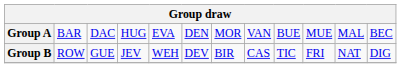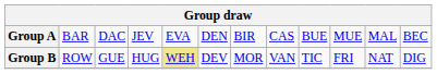 <table class="wikitable" style="text-align:center; font-size:85%">
 <tr>
 <th colspan="12">Group draw</th>
 </tr>
 <tr>
 <th>Group A</th>
 <td align="left"> <a href='#'>BAR</a></td>
 <td align="left"> <a href='#'>DAC</a></td>
-<td align="left"> <a href='#'>HUG</a></td>
+<td align="left"> <a href='#'>JEV</a></td>
 <td align="left"> <a href='#'>EVA</a></td>
 <td align="left"> <a href='#'>DEN</a></td>
-<td align="left"> <a href='#'>MOR</a></td>
-<td align="left"> <a href='#'>VAN</a></td>
+<td align="left"> <a href='#'>BIR</a></td>
+<td align="left"> <a href='#'>CAS</a></td>
 <td align="left"> <a href='#'>BUE</a></td>
 <td align="left"> <a href='#'>MUE</a></td>
 <td align="left"> <a href='#'>MAL</a></td>
 <td align="left"> <a href='#'>BEC</a></td>
 </tr>
 <tr>
 <th>Group B</th>
 <td align="left"> <a href='#'>ROW</a></td>
 <td align="left"> <a href='#'>GUE</a></td>
-<td align="left"> <a href='#'>JEV</a></td>
-<td align="left"> <a href='#'>WEH</a></td>
+<td align="left"> <a href='#'>HUG</a></td>
+<td align="left" style="background: khaki;"> <a href='#'>WEH</a></td>
 <td align="left"> <a href='#'>DEV</a></td>
-<td align="left"> <a href='#'>BIR</a></td>
-<td align="left"> <a href='#'>CAS</a></td>
+<td align="left"> <a href='#'>MOR</a></td>
+<td align="left"> <a href='#'>VAN</a></td>
 <td align="left"> <a href='#'>TIC</a></td>
 <td align="left"> <a href='#'>FRI</a></td>
 <td align="left"> <a href='#'>NAT</a></td>
 <td align="left"> <a href='#'>DIG</a></td>
 </tr>
 <tr>
 </tr>
 </table>
